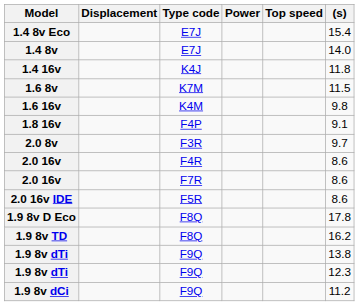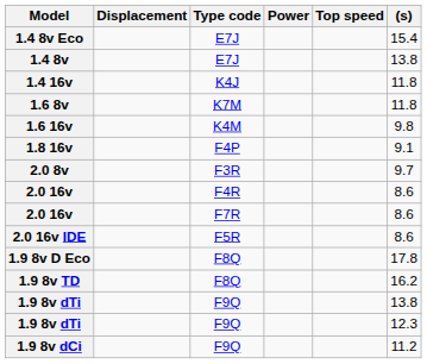 <table class="wikitable" style="text-align: center;">
 <tr style="vertical-align:middle;">
 <th>Model</th>
 <th>Displacement</th>
 <th>Type code</th>
 <th>Power</th>
 <th>Top speed</th>
 <th> (s)</th>
 </tr>
 <tr>
 <th>1.4 8v Eco</th>
 <td></td>
 <td><a href='#'>E7J</a></td>
 <td></td>
 <td></td>
 <td>15.4</td>
 </tr>
 <tr>
 <th>1.4 8v</th>
 <td></td>
 <td><a href='#'>E7J</a></td>
 <td></td>
 <td></td>
-<td>14.0</td>
+<td>13.8</td>
 </tr>
 <tr>
 <th>1.4 16v</th>
 <td></td>
 <td><a href='#'>K4J</a></td>
 <td></td>
 <td></td>
 <td>11.8</td>
 </tr>
 <tr>
 <th>1.6 8v</th>
 <td></td>
 <td><a href='#'>K7M</a></td>
 <td></td>
 <td></td>
-<td>11.5</td>
+<td>11.8</td>
 </tr>
 <tr>
 <th>1.6 16v</th>
 <td></td>
 <td><a href='#'>K4M</a></td>
 <td></td>
 <td></td>
 <td>9.8</td>
 </tr>
 <tr>
 <th>1.8 16v</th>
 <td></td>
 <td><a href='#'>F4P</a></td>
 <td></td>
 <td></td>
 <td>9.1</td>
 </tr>
 <tr>
 <th>2.0 8v</th>
 <td></td>
 <td><a href='#'>F3R</a></td>
 <td></td>
 <td></td>
 <td>9.7</td>
 </tr>
 <tr>
 <th>2.0 16v</th>
 <td></td>
 <td><a href='#'>F4R</a></td>
 <td></td>
 <td></td>
 <td>8.6</td>
 </tr>
 <tr>
 <th>2.0 16v</th>
 <td></td>
 <td><a href='#'>F7R</a></td>
 <td></td>
 <td></td>
 <td>8.6</td>
 </tr>
 <tr>
 <th>2.0 16v <a href='#'>IDE</a></th>
 <td></td>
 <td><a href='#'>F5R</a></td>
 <td></td>
 <td></td>
 <td>8.6</td>
 </tr>
 <tr>
 <th>1.9 8v D Eco</th>
 <td></td>
 <td><a href='#'>F8Q</a></td>
 <td></td>
 <td></td>
 <td>17.8</td>
 </tr>
 <tr>
 <th>1.9 8v <a href='#'>TD</a></th>
 <td></td>
 <td><a href='#'>F8Q</a></td>
 <td></td>
 <td></td>
 <td>16.2</td>
 </tr>
 <tr>
 <th>1.9 8v <a href='#'>dTi</a></th>
 <td></td>
 <td><a href='#'>F9Q</a></td>
 <td></td>
 <td></td>
 <td>13.8</td>
 </tr>
 <tr>
 <th>1.9 8v <a href='#'>dTi</a></th>
 <td></td>
 <td><a href='#'>F9Q</a></td>
 <td></td>
 <td></td>
 <td>12.3</td>
 </tr>
 <tr>
 <th>1.9 8v <a href='#'>dCi</a></th>
 <td></td>
 <td><a href='#'>F9Q</a></td>
 <td></td>
 <td></td>
 <td>11.2</td>
 </tr>
 </table>
